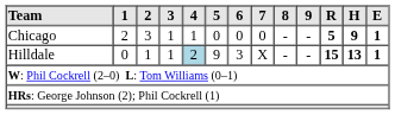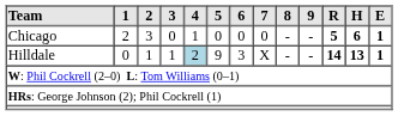 <table border=1 cellspacing=0 width=425 style="margin-left:3em;">
 <tr style="text-align:center; background-color:#e6e6e6;">
 <th align=left width=28%>Team</th>
 <th width=6%>1</th>
 <th width=6%>2</th>
 <th width=6%>3</th>
 <th width=6%>4</th>
 <th width=6%>5</th>
 <th width=6%>6</th>
 <th width=6%>7</th>
 <th width=6%>8</th>
 <th width=6%>9</th>
 <th width=6%>R</th>
 <th width=6%>H</th>
 <th width=6%>E</th>
 </tr>
 <tr style="text-align:center;">
 <td align=left>Chicago</td>
 <td>2</td>
 <td>3</td>
-<td>1</td>
+<td>0</td>
 <td>1</td>
 <td>0</td>
 <td>0</td>
 <td>0</td>
 <td>-</td>
 <td>-</td>
 <td><strong>5</strong></td>
-<td><strong>9</strong></td>
+<td><strong>6</strong></td>
 <td><strong>1</strong></td>
 </tr>
 <tr style="text-align:center;">
 <td align=left>Hilldale</td>
 <td>0</td>
 <td>1</td>
 <td>1</td>
 <td style="background: lightblue;">2</td>
 <td>9</td>
 <td>3</td>
 <td>X</td>
 <td>-</td>
 <td>-</td>
-<td><strong>15</strong></td>
+<td><strong>14</strong></td>
 <td><strong>13</strong></td>
 <td><strong>1</strong></td>
 </tr>
 <tr style="text-align:left;">
 <td colspan=14><small><strong>W</strong>: <a href='#'>Phil Cockrell</a> (2–0)  <strong>L</strong>: <a href='#'>Tom Williams</a> (0–1)</small></td>
 </tr>
 <tr style="text-align:left;">
 <td colspan=14><small><strong>HRs</strong>: George Johnson (2); Phil Cockrell (1)</small></td>
 </tr>
 <tr style="text-align:left;"none>
 <td colspan=14></td>
 </tr>
 <tr style="text-align:left;">
 </tr>
 </table>
